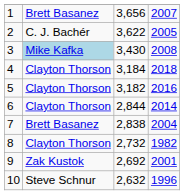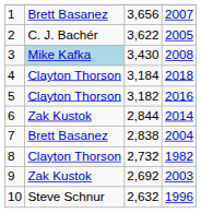 <table class="wikitable">
 <tr>
 </tr>
 <tr>
 <td>1</td>
 <td><a href='#'>Brett Basanez</a></td>
 <td>3,656</td>
 <td><a href='#'>2007</a></td>
 </tr>
 <tr>
 <td>2</td>
 <td>C. J. Bachér</td>
 <td>3,622</td>
 <td><a href='#'>2005</a></td>
 </tr>
 <tr>
 <td>3</td>
 <td style="background: lightblue;"><a href='#'>Mike Kafka</a></td>
 <td>3,430</td>
 <td><a href='#'>2008</a></td>
 </tr>
 <tr>
 <td>4</td>
 <td><a href='#'>Clayton Thorson</a></td>
 <td>3,184</td>
 <td><a href='#'>2018</a></td>
 </tr>
 <tr>
 <td>5</td>
 <td><a href='#'>Clayton Thorson</a></td>
 <td>3,182</td>
 <td><a href='#'>2016</a></td>
 </tr>
 <tr>
 <td>6</td>
-<td><a href='#'>Clayton Thorson</a></td>
+<td><a href='#'>Zak Kustok</a></td>
 <td>2,844</td>
 <td><a href='#'>2014</a></td>
 </tr>
 <tr>
 <td>7</td>
 <td><a href='#'>Brett Basanez</a></td>
 <td>2,838</td>
 <td><a href='#'>2004</a></td>
 </tr>
 <tr>
 <td>8</td>
 <td><a href='#'>Clayton Thorson</a></td>
 <td>2,732</td>
 <td><a href='#'>1982</a></td>
 </tr>
 <tr>
 <td>9</td>
 <td><a href='#'>Zak Kustok</a></td>
 <td>2,692</td>
-<td><a href='#'>2001</a></td>
+<td><a href='#'>2003</a></td>
 </tr>
 <tr>
 <td>10</td>
 <td>Steve Schnur</td>
 <td>2,632</td>
 <td><a href='#'>1996</a></td>
 </tr>
 </table>
